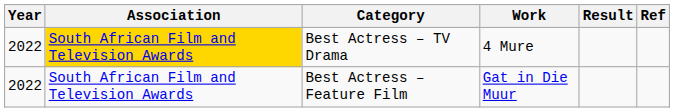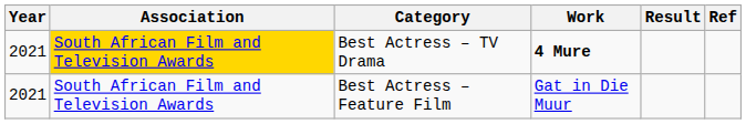 <table class="wikitable sortable">
 <tr>
 <th>Year</th>
 <th>Association</th>
 <th>Category</th>
 <th>Work</th>
 <th>Result</th>
 <th>Ref</th>
 </tr>
 <tr>
-<td>2022</td>
+<td>2021</td>
 <td style="background: gold;"><a href='#'>South African Film and Television Awards</a></td>
 <td>Best Actress – TV Drama</td>
-<td>4 Mure</td>
+<td><strong>4 Mure</strong></td>
 <td></td>
 <td></td>
 </tr>
 <tr>
-<td>2022</td>
+<td>2021</td>
 <td><a href='#'>South African Film and Television Awards</a></td>
 <td>Best Actress – Feature Film</td>
 <td><a href='#'>Gat in Die Muur</a></td>
 <td></td>
 <td></td>
 </tr>
 </table>
